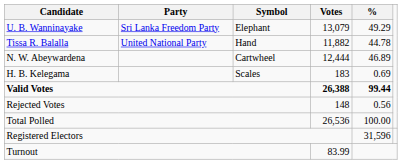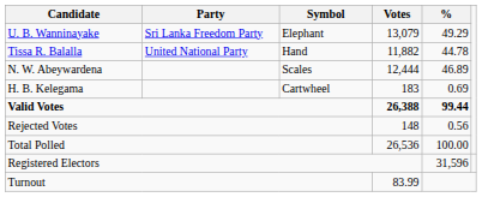 <table class="wikitable" border="1" style="text-align:right;">
 <tr>
 <th align=left width="180">Candidate</th>
 <th align=left width="180">Party</th>
 <th align=left width="120">Symbol</th>
 <th align=left width="60">Votes</th>
 <th align=left width="60">%</th>
 </tr>
 <tr>
 <td align=left><a href='#'>U. B. Wanninayake</a></td>
 <td align=left><a href='#'>Sri Lanka Freedom Party</a></td>
 <td align=left>Elephant</td>
 <td>13,079</td>
 <td>49.29</td>
 </tr>
 <tr>
 <td align=left><a href='#'>Tissa R. Balalla</a></td>
 <td align=left><a href='#'>United National Party</a></td>
 <td align=left>Hand</td>
 <td>11,882</td>
 <td>44.78</td>
 </tr>
 <tr>
 <td align=left>N. W. Abeywardena</td>
 <td></td>
-<td align=left>Cartwheel</td>
+<td align=left>Scales</td>
 <td>12,444</td>
 <td>46.89</td>
 </tr>
 <tr>
 <td align=left>H. B. Kelegama</td>
 <td align=left></td>
-<td align=left>Scales</td>
+<td align=left>Cartwheel</td>
 <td>183</td>
 <td>0.69</td>
 </tr>
 <tr>
 <td align=left colspan=3><strong>Valid Votes</strong></td>
 <td><strong>26,388</strong></td>
 <td><strong>99.44</strong></td>
 </tr>
 <tr>
 <td align=left colspan=3>Rejected Votes</td>
 <td>148</td>
 <td>0.56</td>
 </tr>
 <tr>
 <td align=left colspan=3>Total Polled</td>
 <td>26,536</td>
 <td>100.00</td>
 </tr>
 <tr>
 <td align=left colspan=4>Registered Electors</td>
 <td>31,596</td>
 <td></td>
 </tr>
 <tr>
 <td align=left colspan=3>Turnout</td>
 <td>83.99</td>
 </tr>
 </table>
